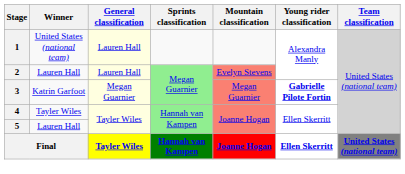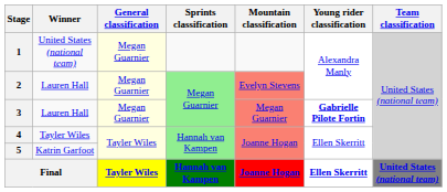 <table class="wikitable" style="text-align: center; font-size:86%;">
 <tr style="background-color: #efefef;">
 <th width="1%">Stage</th>
 <th width="16.5%">Winner</th>
 <th width="16.5%"><a href='#'>General classification</a><br></th>
 <th width="16.5%">Sprints classification<br></th>
 <th width="16.5%">Mountain classification<br></th>
 <th width="16.5%">Young rider classification<br></th>
 <th width="16.5%"><a href='#'>Team classification</a><br></th>
 </tr>
 <tr>
 <th>1</th>
 <td><a href='#'>United States <em>(national team)</em></a></td>
-<td style="background:lightyellow;"><a href='#'>Lauren Hall</a></td>
+<td style="background:lightyellow;"><a href='#'>Megan Guarnier</a></td>
 <td></td>
 <td></td>
 <td style="background:white;" rowspan=2><a href='#'>Alexandra Manly</a></td>
 <td style="background:lightgrey;" rowspan=5><a href='#'>United States <em>(national team)</em></a></td>
 </tr>
 <tr>
 <th>2</th>
 <td><a href='#'>Lauren Hall</a></td>
-<td style="background:lightyellow;"><a href='#'>Lauren Hall</a></td>
+<td style="background:lightyellow;"><a href='#'>Megan Guarnier</a></td>
 <td style="background:lightgreen;" rowspan=2><a href='#'>Megan Guarnier</a></td>
 <td style="background:salmon;"><a href='#'>Evelyn Stevens</a></td>
 </tr>
 <tr>
 <th>3</th>
-<td><a href='#'>Katrin Garfoot</a></td>
+<td><a href='#'>Lauren Hall</a></td>
 <td style="background:lightyellow;"><a href='#'>Megan Guarnier</a></td>
 <td style="background:salmon;"><a href='#'>Megan Guarnier</a></td>
 <td style="background:white;"><strong><a href='#'>Gabrielle Pilote Fortin</a></strong></td>
 </tr>
 <tr>
 <th>4</th>
 <td><a href='#'>Tayler Wiles</a></td>
 <td style="background:lightyellow;" rowspan=2><a href='#'>Tayler Wiles</a></td>
 <td style="background:lightgreen;" rowspan=2><a href='#'>Hannah van Kampen</a></td>
 <td style="background:salmon;" rowspan=2><a href='#'>Joanne Hogan</a></td>
 <td style="background:white;" rowspan=2><a href='#'>Ellen Skerritt</a></td>
 </tr>
 <tr>
 <th>5</th>
-<td><a href='#'>Lauren Hall</a></td>
+<td><a href='#'>Katrin Garfoot</a></td>
 </tr>
 <tr>
 <th colspan=2>Final</th>
 <th style="background:yellow;"><a href='#'>Tayler Wiles</a></th>
 <th style="background:green"><a href='#'>Hannah van Kampen</a></th>
 <th style="background:red"><a href='#'>Joanne Hogan</a></th>
 <th style="background:white;"><a href='#'>Ellen Skerritt</a></th>
 <th style="background:grey;"><a href='#'>United States <em>(national team)</em></a></th>
 </tr>
 </table>
